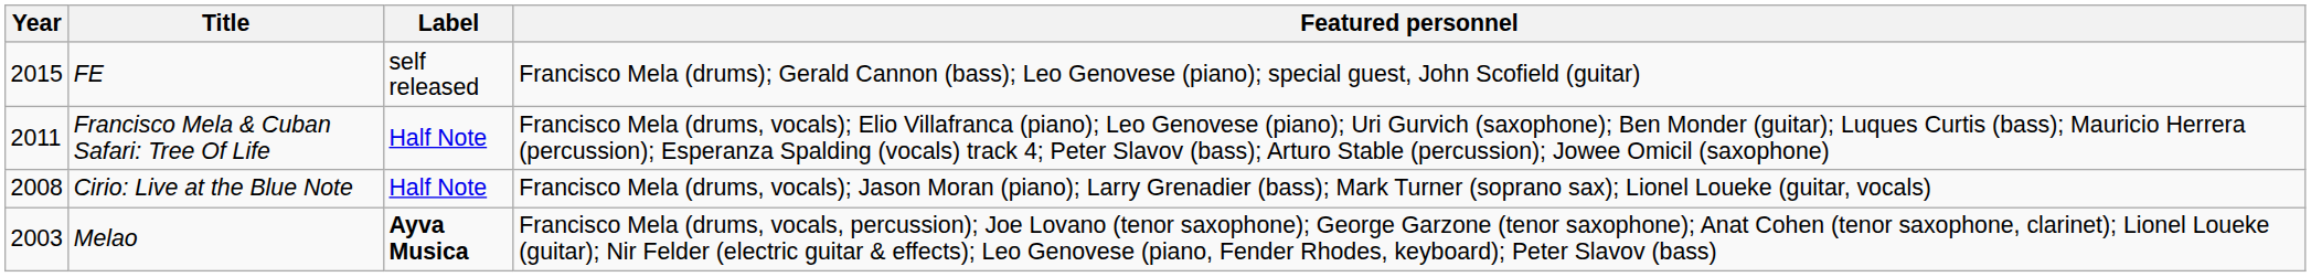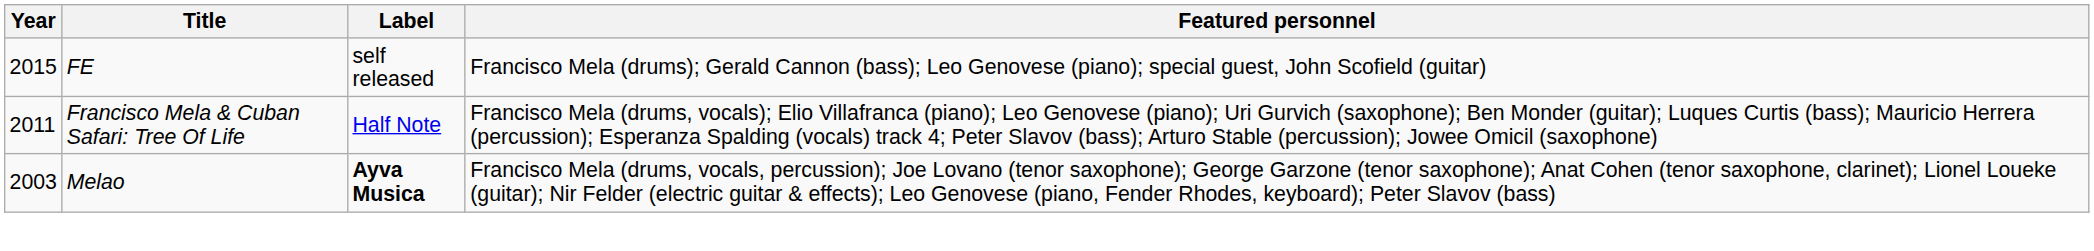 <table class="wikitable">
 <tr>
 <th>Year</th>
 <th>Title</th>
 <th>Label</th>
 <th>Featured personnel</th>
 </tr>
 <tr>
 <td>2015</td>
 <td><em>FE</em></td>
 <td>self released</td>
 <td>Francisco Mela (drums); Gerald Cannon (bass); Leo Genovese (piano); special guest, John Scofield (guitar)</td>
 </tr>
 <tr>
 <td>2011</td>
 <td><em>Francisco Mela & Cuban Safari: Tree Of Life</em></td>
 <td><a href='#'>Half Note</a></td>
 <td>Francisco Mela (drums, vocals); Elio Villafranca (piano); Leo Genovese (piano); Uri Gurvich  (saxophone); Ben Monder (guitar); Luques Curtis (bass); Mauricio Herrera (percussion); Esperanza Spalding (vocals) track 4; Peter Slavov (bass); Arturo Stable (percussion); Jowee Omicil (saxophone)</td>
 </tr>
 <tr>
-<td>2008</td>
-<td><em>Cirio: Live at the Blue Note</em></td>
-<td><a href='#'>Half Note</a></td>
-<td>Francisco Mela (drums, vocals); Jason Moran (piano); Larry Grenadier (bass); Mark Turner (soprano sax); Lionel Loueke (guitar, vocals)</td>
-</tr>
-<tr>
 <td>2003</td>
 <td><em>Melao</em></td>
 <td><strong>Ayva Musica</strong></td>
 <td>Francisco Mela (drums, vocals, percussion); Joe Lovano (tenor saxophone); George Garzone (tenor saxophone); Anat Cohen (tenor saxophone, clarinet); Lionel Loueke (guitar); Nir Felder (electric guitar & effects); Leo Genovese (piano, Fender Rhodes, keyboard); Peter Slavov (bass)</td>
 </tr>
 </table>
